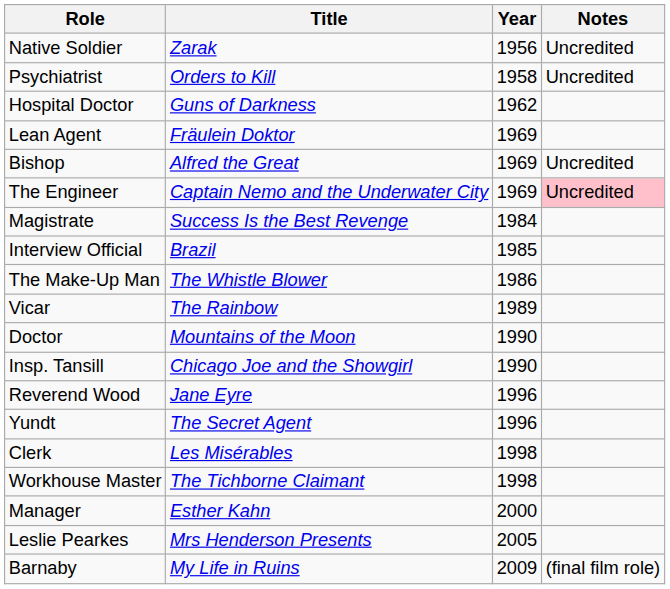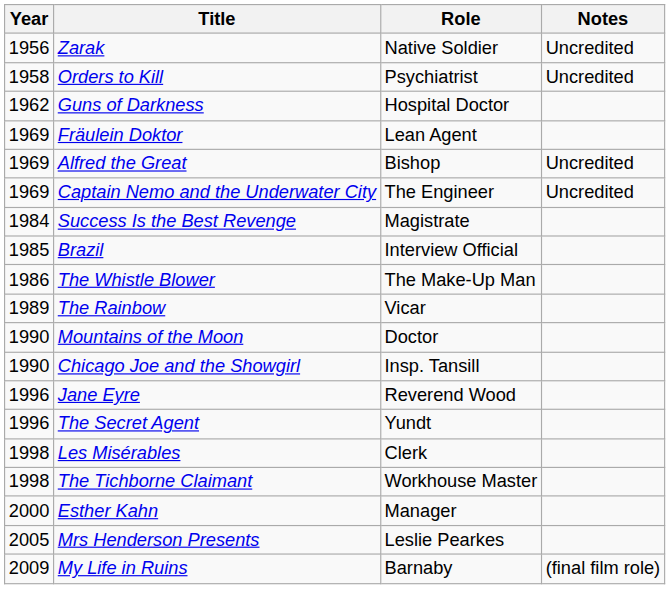 <table class="wikitable">
 <tr>
+<th>Year</th>
+<th>Title</th>
 <th>Role</th>
-<th>Title</th>
-<th>Year</th>
 <th>Notes</th>
 </tr>
 <tr>
+<td>1956</td>
+<td><em><a href='#'>Zarak</a></em></td>
 <td>Native Soldier</td>
-<td><em><a href='#'>Zarak</a></em></td>
-<td>1956</td>
 <td>Uncredited</td>
 </tr>
 <tr>
+<td>1958</td>
+<td><em><a href='#'>Orders to Kill</a></em></td>
 <td>Psychiatrist</td>
-<td><em><a href='#'>Orders to Kill</a></em></td>
-<td>1958</td>
 <td>Uncredited</td>
 </tr>
 <tr>
+<td>1962</td>
+<td><em><a href='#'>Guns of Darkness</a></em></td>
 <td>Hospital Doctor</td>
-<td><em><a href='#'>Guns of Darkness</a></em></td>
-<td>1962</td>
 <td></td>
 </tr>
 <tr>
+<td>1969</td>
+<td><em><a href='#'>Fräulein Doktor</a></em></td>
 <td>Lean Agent</td>
-<td><em><a href='#'>Fräulein Doktor</a></em></td>
-<td>1969</td>
 <td></td>
 </tr>
 <tr>
+<td>1969</td>
+<td><em><a href='#'>Alfred the Great</a></em></td>
 <td>Bishop</td>
-<td><em><a href='#'>Alfred the Great</a></em></td>
-<td>1969</td>
 <td>Uncredited</td>
 </tr>
 <tr>
+<td>1969</td>
+<td><em><a href='#'>Captain Nemo and the Underwater City</a></em></td>
 <td>The Engineer</td>
-<td><em><a href='#'>Captain Nemo and the Underwater City</a></em></td>
-<td>1969</td>
-<td style="background: pink;">Uncredited</td>
+<td>Uncredited</td>
 </tr>
 <tr>
+<td>1984</td>
+<td><em><a href='#'>Success Is the Best Revenge</a></em></td>
 <td>Magistrate</td>
-<td><em><a href='#'>Success Is the Best Revenge</a></em></td>
-<td>1984</td>
 <td></td>
 </tr>
 <tr>
+<td>1985</td>
+<td><em><a href='#'>Brazil</a></em></td>
 <td>Interview Official</td>
-<td><em><a href='#'>Brazil</a></em></td>
-<td>1985</td>
 <td></td>
 </tr>
 <tr>
+<td>1986</td>
+<td><em><a href='#'>The Whistle Blower</a></em></td>
 <td>The Make-Up Man</td>
-<td><em><a href='#'>The Whistle Blower</a></em></td>
-<td>1986</td>
 <td></td>
 </tr>
 <tr>
+<td>1989</td>
+<td><em><a href='#'>The Rainbow</a></em></td>
 <td>Vicar</td>
-<td><em><a href='#'>The Rainbow</a></em></td>
-<td>1989</td>
 <td></td>
 </tr>
 <tr>
+<td>1990</td>
+<td><em><a href='#'>Mountains of the Moon</a></em></td>
 <td>Doctor</td>
-<td><em><a href='#'>Mountains of the Moon</a></em></td>
-<td>1990</td>
 <td></td>
 </tr>
 <tr>
+<td>1990</td>
+<td><em><a href='#'>Chicago Joe and the Showgirl</a></em></td>
 <td>Insp. Tansill</td>
-<td><em><a href='#'>Chicago Joe and the Showgirl</a></em></td>
-<td>1990</td>
 <td></td>
 </tr>
 <tr>
+<td>1996</td>
+<td><em><a href='#'>Jane Eyre</a></em></td>
 <td>Reverend Wood</td>
-<td><em><a href='#'>Jane Eyre</a></em></td>
-<td>1996</td>
 <td></td>
 </tr>
 <tr>
+<td>1996</td>
+<td><em><a href='#'>The Secret Agent</a></em></td>
 <td>Yundt</td>
-<td><em><a href='#'>The Secret Agent</a></em></td>
-<td>1996</td>
 <td></td>
 </tr>
 <tr>
+<td>1998</td>
+<td><em><a href='#'>Les Misérables</a></em></td>
 <td>Clerk</td>
-<td><em><a href='#'>Les Misérables</a></em></td>
-<td>1998</td>
 <td></td>
 </tr>
 <tr>
+<td>1998</td>
+<td><em><a href='#'>The Tichborne Claimant</a></em></td>
 <td>Workhouse Master</td>
-<td><em><a href='#'>The Tichborne Claimant</a></em></td>
-<td>1998</td>
 <td></td>
 </tr>
 <tr>
+<td>2000</td>
+<td><em><a href='#'>Esther Kahn</a></em></td>
 <td>Manager</td>
-<td><em><a href='#'>Esther Kahn</a></em></td>
-<td>2000</td>
 <td></td>
 </tr>
 <tr>
+<td>2005</td>
+<td><em><a href='#'>Mrs Henderson Presents</a></em></td>
 <td>Leslie Pearkes</td>
-<td><em><a href='#'>Mrs Henderson Presents</a></em></td>
-<td>2005</td>
 <td></td>
 </tr>
 <tr>
+<td>2009</td>
+<td><em><a href='#'>My Life in Ruins</a></em></td>
 <td>Barnaby</td>
-<td><em><a href='#'>My Life in Ruins</a></em></td>
-<td>2009</td>
 <td>(final film role)</td>
 </tr>
 </table>
